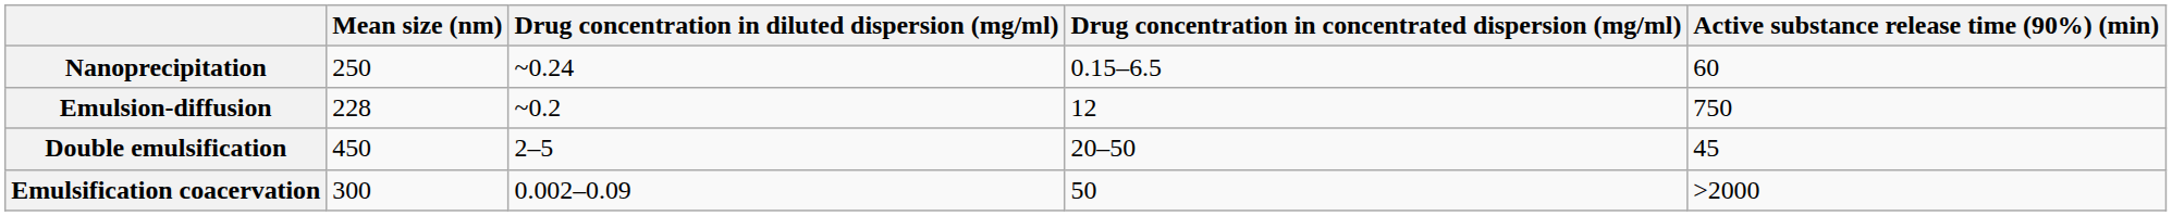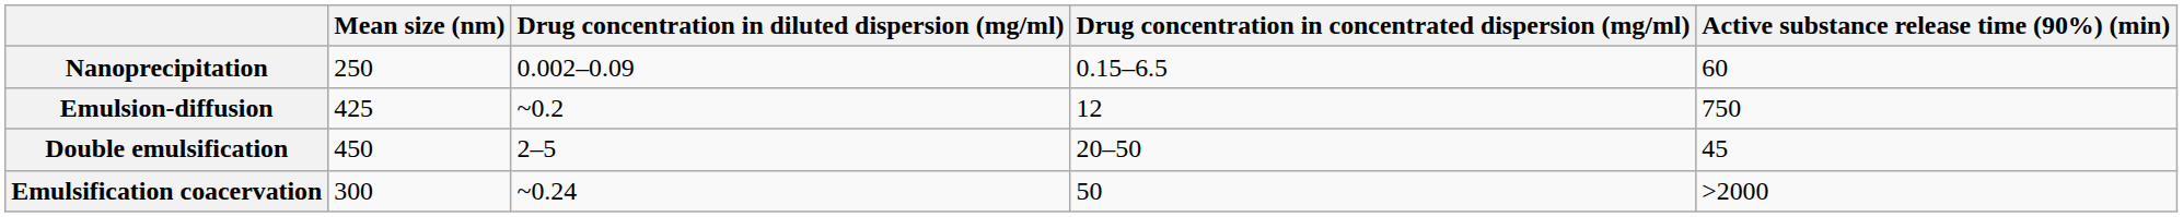 <table class="wikitable">
 <tr>
 <th></th>
 <th>Mean size (nm)</th>
 <th>Drug concentration in diluted dispersion (mg/ml)</th>
 <th>Drug concentration in concentrated dispersion (mg/ml)</th>
 <th>Active substance release time (90%) (min)</th>
 </tr>
 <tr>
 <th>Nanoprecipitation</th>
 <td>250</td>
-<td>~0.24</td>
+<td>0.002–0.09</td>
 <td>0.15–6.5</td>
 <td>60</td>
 </tr>
 <tr>
 <th>Emulsion-diffusion</th>
-<td>228</td>
+<td>425</td>
 <td>~0.2</td>
 <td>12</td>
 <td>750</td>
 </tr>
 <tr>
 <th>Double emulsification</th>
 <td>450</td>
 <td>2–5</td>
 <td>20–50</td>
 <td>45</td>
 </tr>
 <tr>
 <th>Emulsification coacervation</th>
 <td>300</td>
-<td>0.002–0.09</td>
+<td>~0.24</td>
 <td>50</td>
 <td>>2000</td>
 </tr>
 </table>
